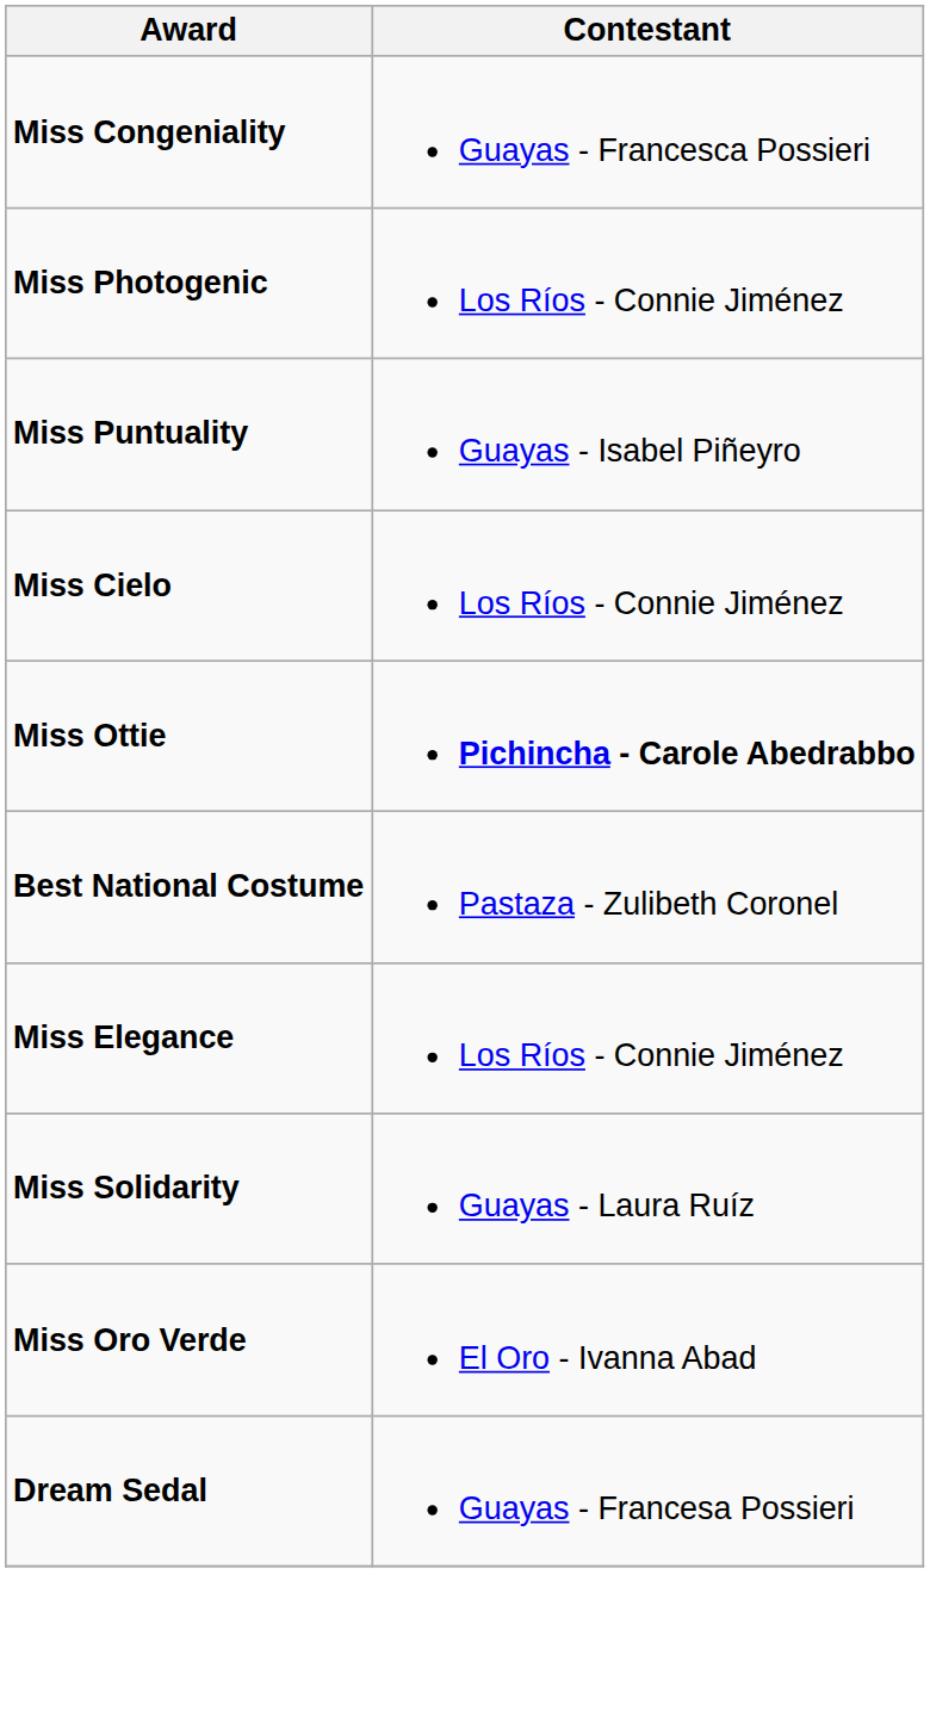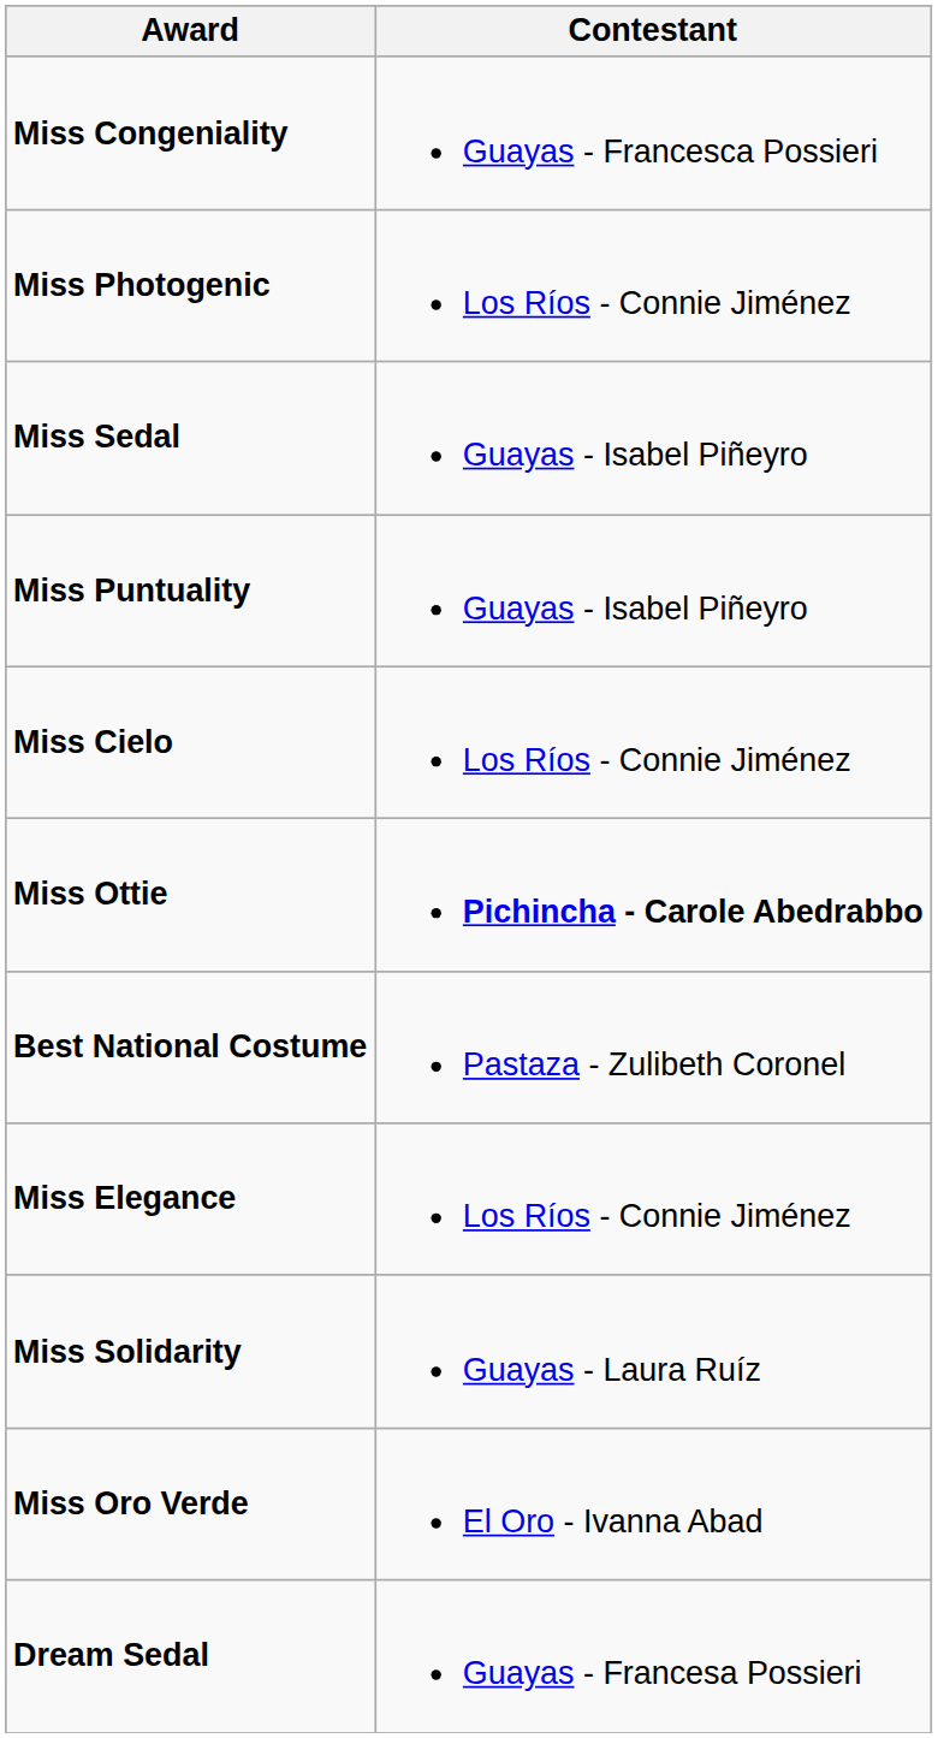 <table class="wikitable">
 <tr>
 <th>Award</th>
 <th>Contestant</th>
 </tr>
 <tr>
 <td><strong>Miss Congeniality</strong></td>
 <td><br><ul><li> <a href='#'>Guayas</a> - Francesca Possieri</li></ul></td>
 </tr>
 <tr>
 <td><strong>Miss Photogenic</strong></td>
 <td><br><ul><li> <a href='#'>Los Ríos</a> - Connie Jiménez</li></ul></td>
+</tr>
+<tr>
+<td><strong>Miss Sedal</strong></td>
+<td><br><ul><li> <a href='#'>Guayas</a> - Isabel Piñeyro</li></ul></td>
 </tr>
 <tr>
 <td><strong>Miss Puntuality</strong></td>
 <td><br><ul><li> <a href='#'>Guayas</a> - Isabel Piñeyro</li></ul></td>
 </tr>
 <tr>
 <td><strong>Miss Cielo</strong></td>
 <td><br><ul><li> <a href='#'>Los Ríos</a> - Connie Jiménez</li></ul></td>
 </tr>
 <tr>
 <td><strong>Miss Ottie</strong></td>
 <td><strong><br><ul><li> <a href='#'>Pichincha</a> - Carole Abedrabbo</li></ul></strong></td>
 </tr>
 <tr>
 <td><strong>Best National Costume</strong></td>
 <td><br><ul><li> <a href='#'>Pastaza</a> - Zulibeth Coronel</li></ul></td>
 </tr>
 <tr>
 <td><strong>Miss Elegance</strong></td>
 <td><br><ul><li> <a href='#'>Los Ríos</a> - Connie Jiménez</li></ul></td>
 </tr>
 <tr>
 <td><strong>Miss Solidarity</strong></td>
 <td><br><ul><li> <a href='#'>Guayas</a> - Laura Ruíz</li></ul></td>
 </tr>
 <tr>
 <td><strong>Miss Oro Verde</strong></td>
 <td><br><ul><li> <a href='#'>El Oro</a> - Ivanna Abad</li></ul></td>
 </tr>
 <tr>
 <td><strong>Dream Sedal</strong></td>
 <td><br><ul><li> <a href='#'>Guayas</a> - Francesa Possieri</li></ul></td>
 </tr>
 <tr>
 </tr>
 </table>
